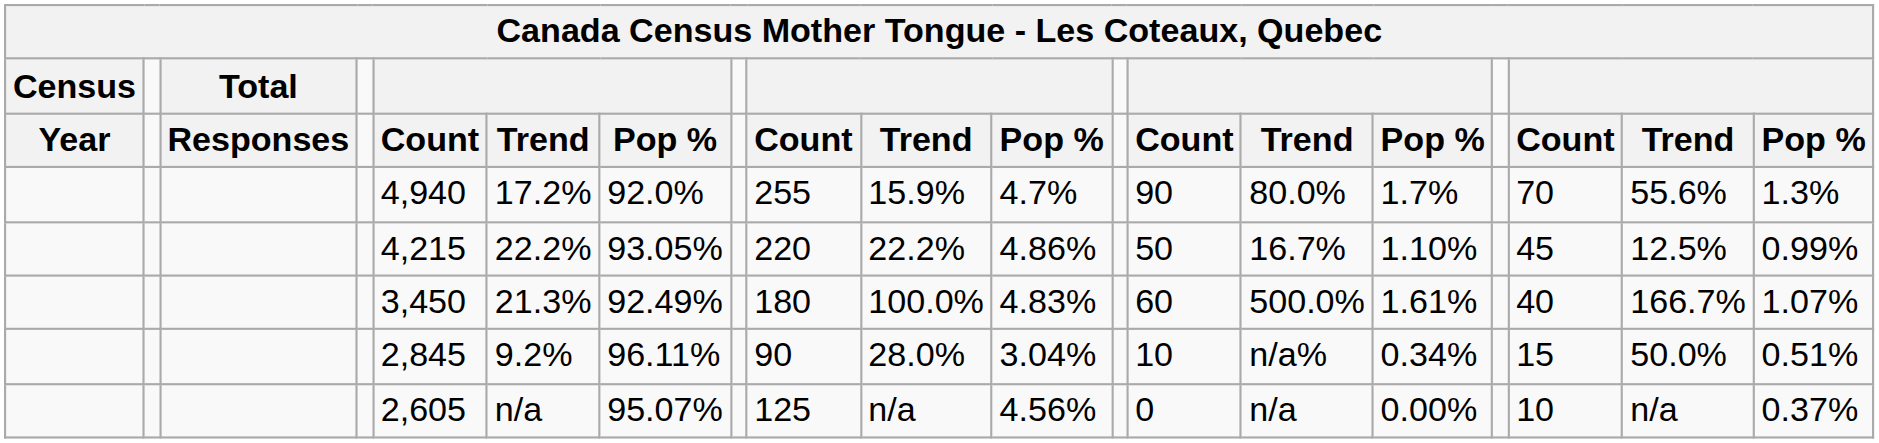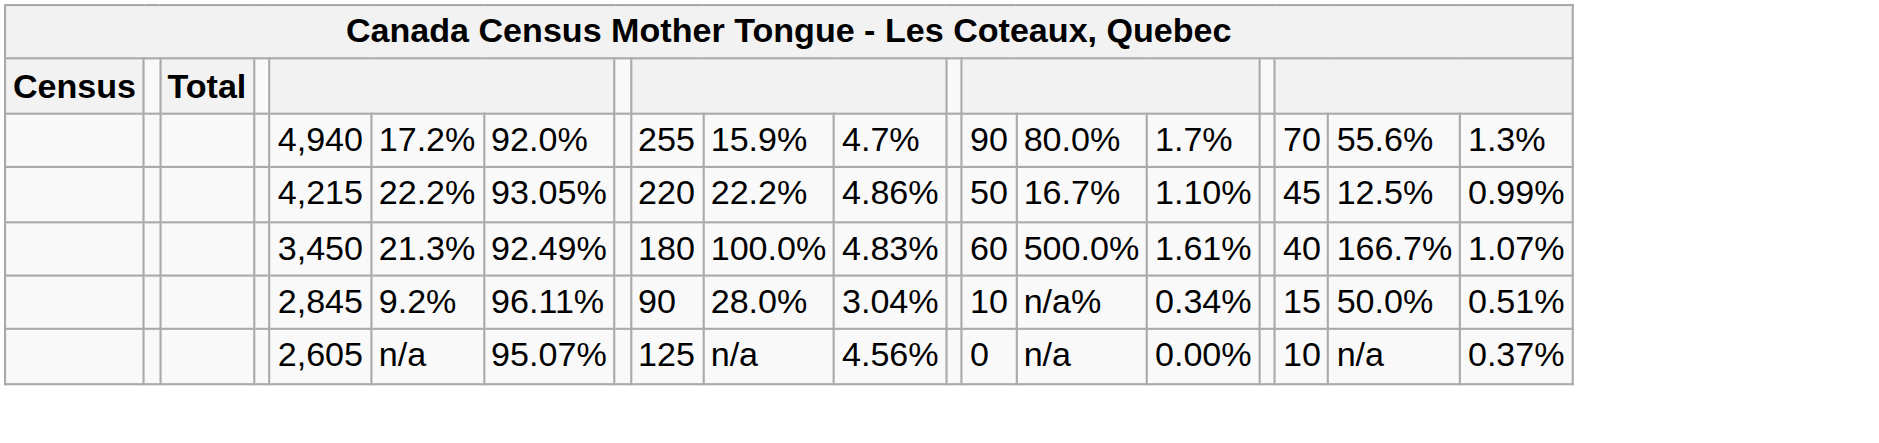 <table class="wikitable">
 <tr>
 <th colspan="19">Canada Census Mother Tongue - Les Coteaux, Quebec</th>
 </tr>
 <tr>
 <th>Census</th>
 <td></td>
 <th>Total</th>
 <td colspan="1"></td>
 <th colspan="3"></th>
 <td colspan="1"></td>
 <th colspan="3"></th>
 <td colspan="1"></td>
 <th colspan="3"></th>
 <td colspan="1"></td>
 <th colspan="3"></th>
-</tr>
-<tr>
-<th>Year</th>
-<td></td>
-<th>Responses</th>
-<td></td>
-<th>Count</th>
-<th>Trend</th>
-<th>Pop %</th>
-<td></td>
-<th>Count</th>
-<th>Trend</th>
-<th>Pop %</th>
-<td></td>
-<th>Count</th>
-<th>Trend</th>
-<th>Pop %</th>
-<td></td>
-<th>Count</th>
-<th>Trend</th>
-<th>Pop %</th>
 </tr>
 <tr>
 <td></td>
 <td></td>
 <td></td>
 <td></td>
 <td>4,940</td>
 <td> 17.2%</td>
 <td>92.0%</td>
 <td></td>
 <td>255</td>
 <td> 15.9%</td>
 <td>4.7%</td>
 <td></td>
 <td>90</td>
 <td> 80.0%</td>
 <td>1.7%</td>
 <td></td>
 <td>70</td>
 <td> 55.6%</td>
 <td>1.3%</td>
 </tr>
 <tr>
 <td></td>
 <td></td>
 <td></td>
 <td></td>
 <td>4,215</td>
 <td> 22.2%</td>
 <td>93.05%</td>
 <td></td>
 <td>220</td>
 <td> 22.2%</td>
 <td>4.86%</td>
 <td></td>
 <td>50</td>
 <td> 16.7%</td>
 <td>1.10%</td>
 <td></td>
 <td>45</td>
 <td> 12.5%</td>
 <td>0.99%</td>
 </tr>
 <tr>
 <td></td>
 <td></td>
 <td></td>
 <td></td>
 <td>3,450</td>
 <td> 21.3%</td>
 <td>92.49%</td>
 <td></td>
 <td>180</td>
 <td> 100.0%</td>
 <td>4.83%</td>
 <td></td>
 <td>60</td>
 <td> 500.0%</td>
 <td>1.61%</td>
 <td></td>
 <td>40</td>
 <td> 166.7%</td>
 <td>1.07%</td>
 </tr>
 <tr>
 <td></td>
 <td></td>
 <td></td>
 <td></td>
 <td>2,845</td>
 <td> 9.2%</td>
 <td>96.11%</td>
 <td></td>
 <td>90</td>
 <td> 28.0%</td>
 <td>3.04%</td>
 <td></td>
 <td>10</td>
 <td> n/a%</td>
 <td>0.34%</td>
 <td></td>
 <td>15</td>
 <td> 50.0%</td>
 <td>0.51%</td>
 </tr>
 <tr>
 <td></td>
 <td></td>
 <td></td>
 <td></td>
 <td>2,605</td>
 <td>n/a</td>
 <td>95.07%</td>
 <td></td>
 <td>125</td>
 <td>n/a</td>
 <td>4.56%</td>
 <td></td>
 <td>0</td>
 <td>n/a</td>
 <td>0.00%</td>
 <td></td>
 <td>10</td>
 <td>n/a</td>
 <td>0.37%</td>
 </tr>
 </table>
